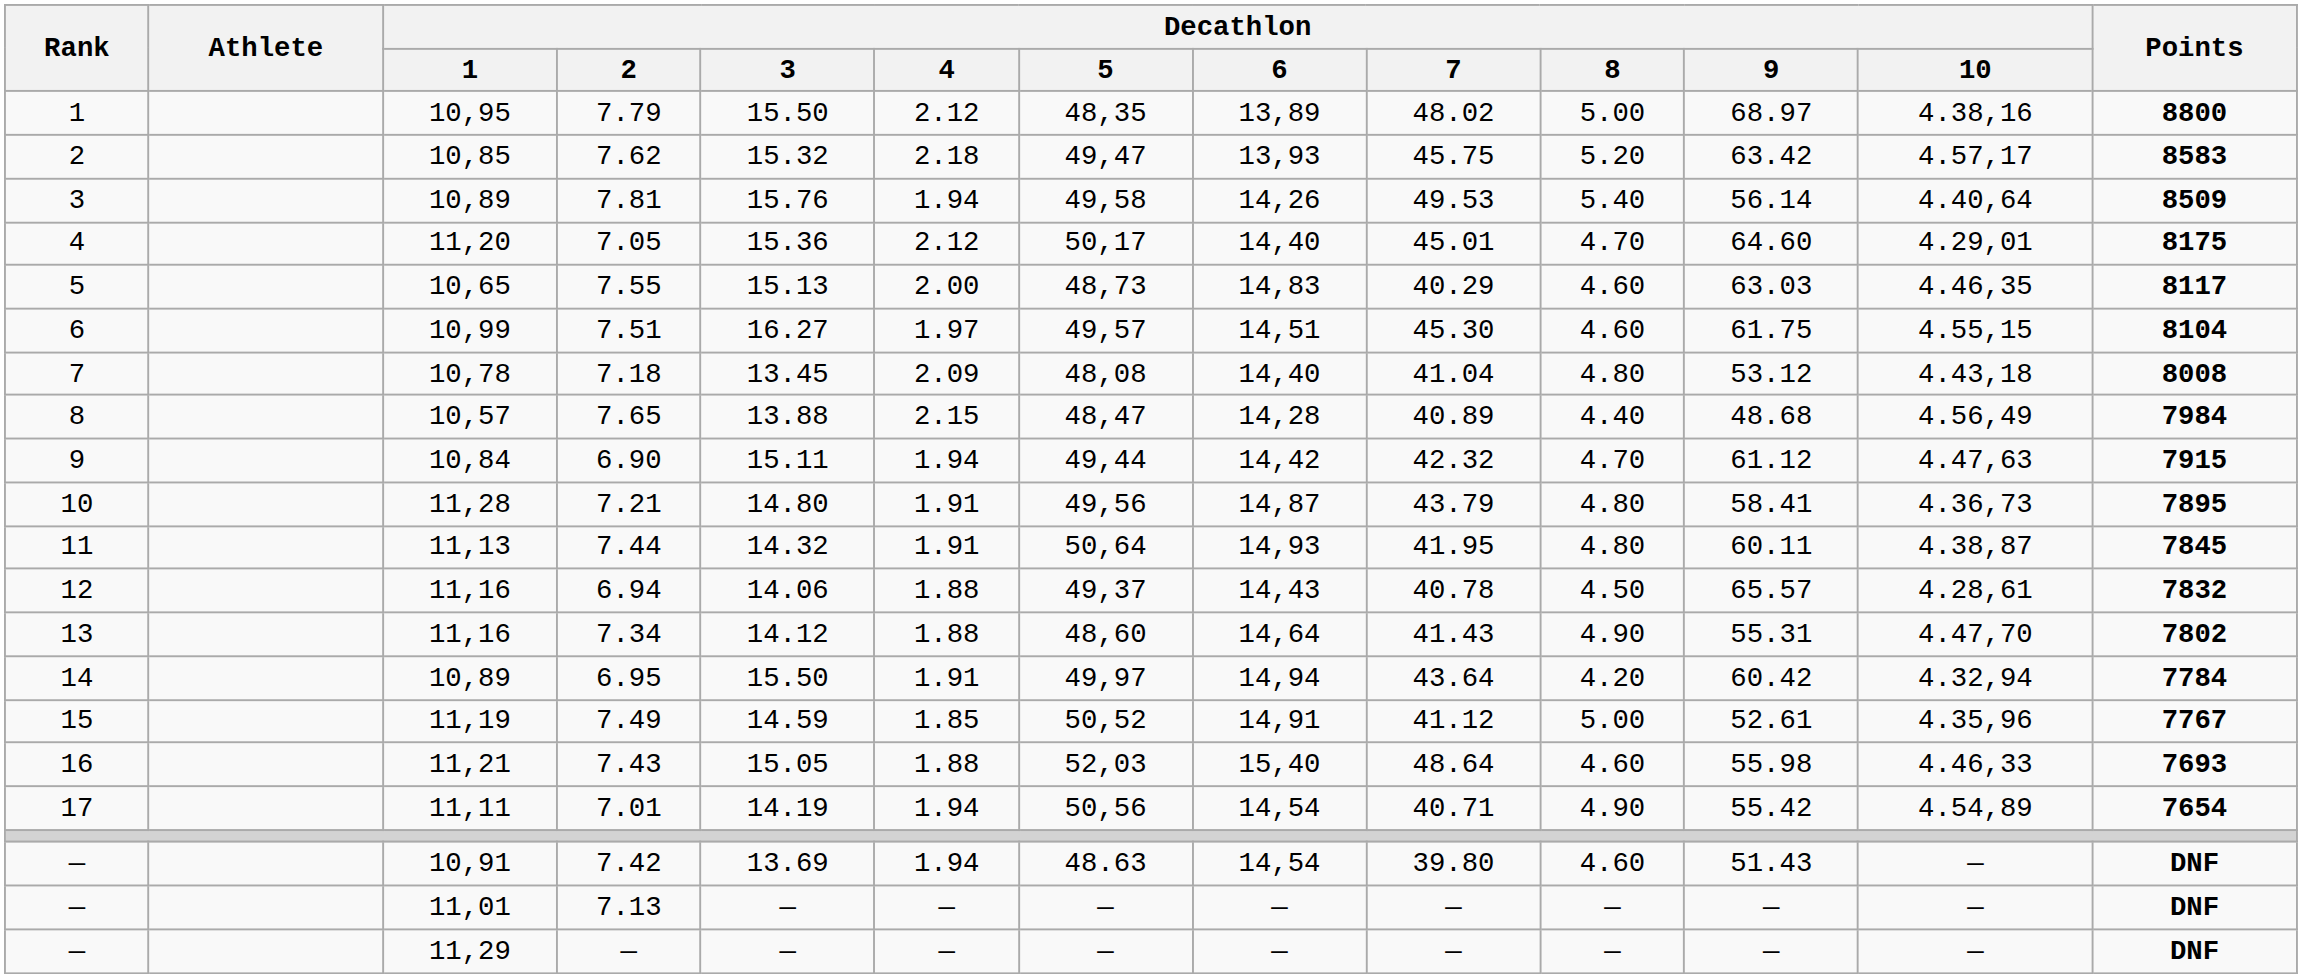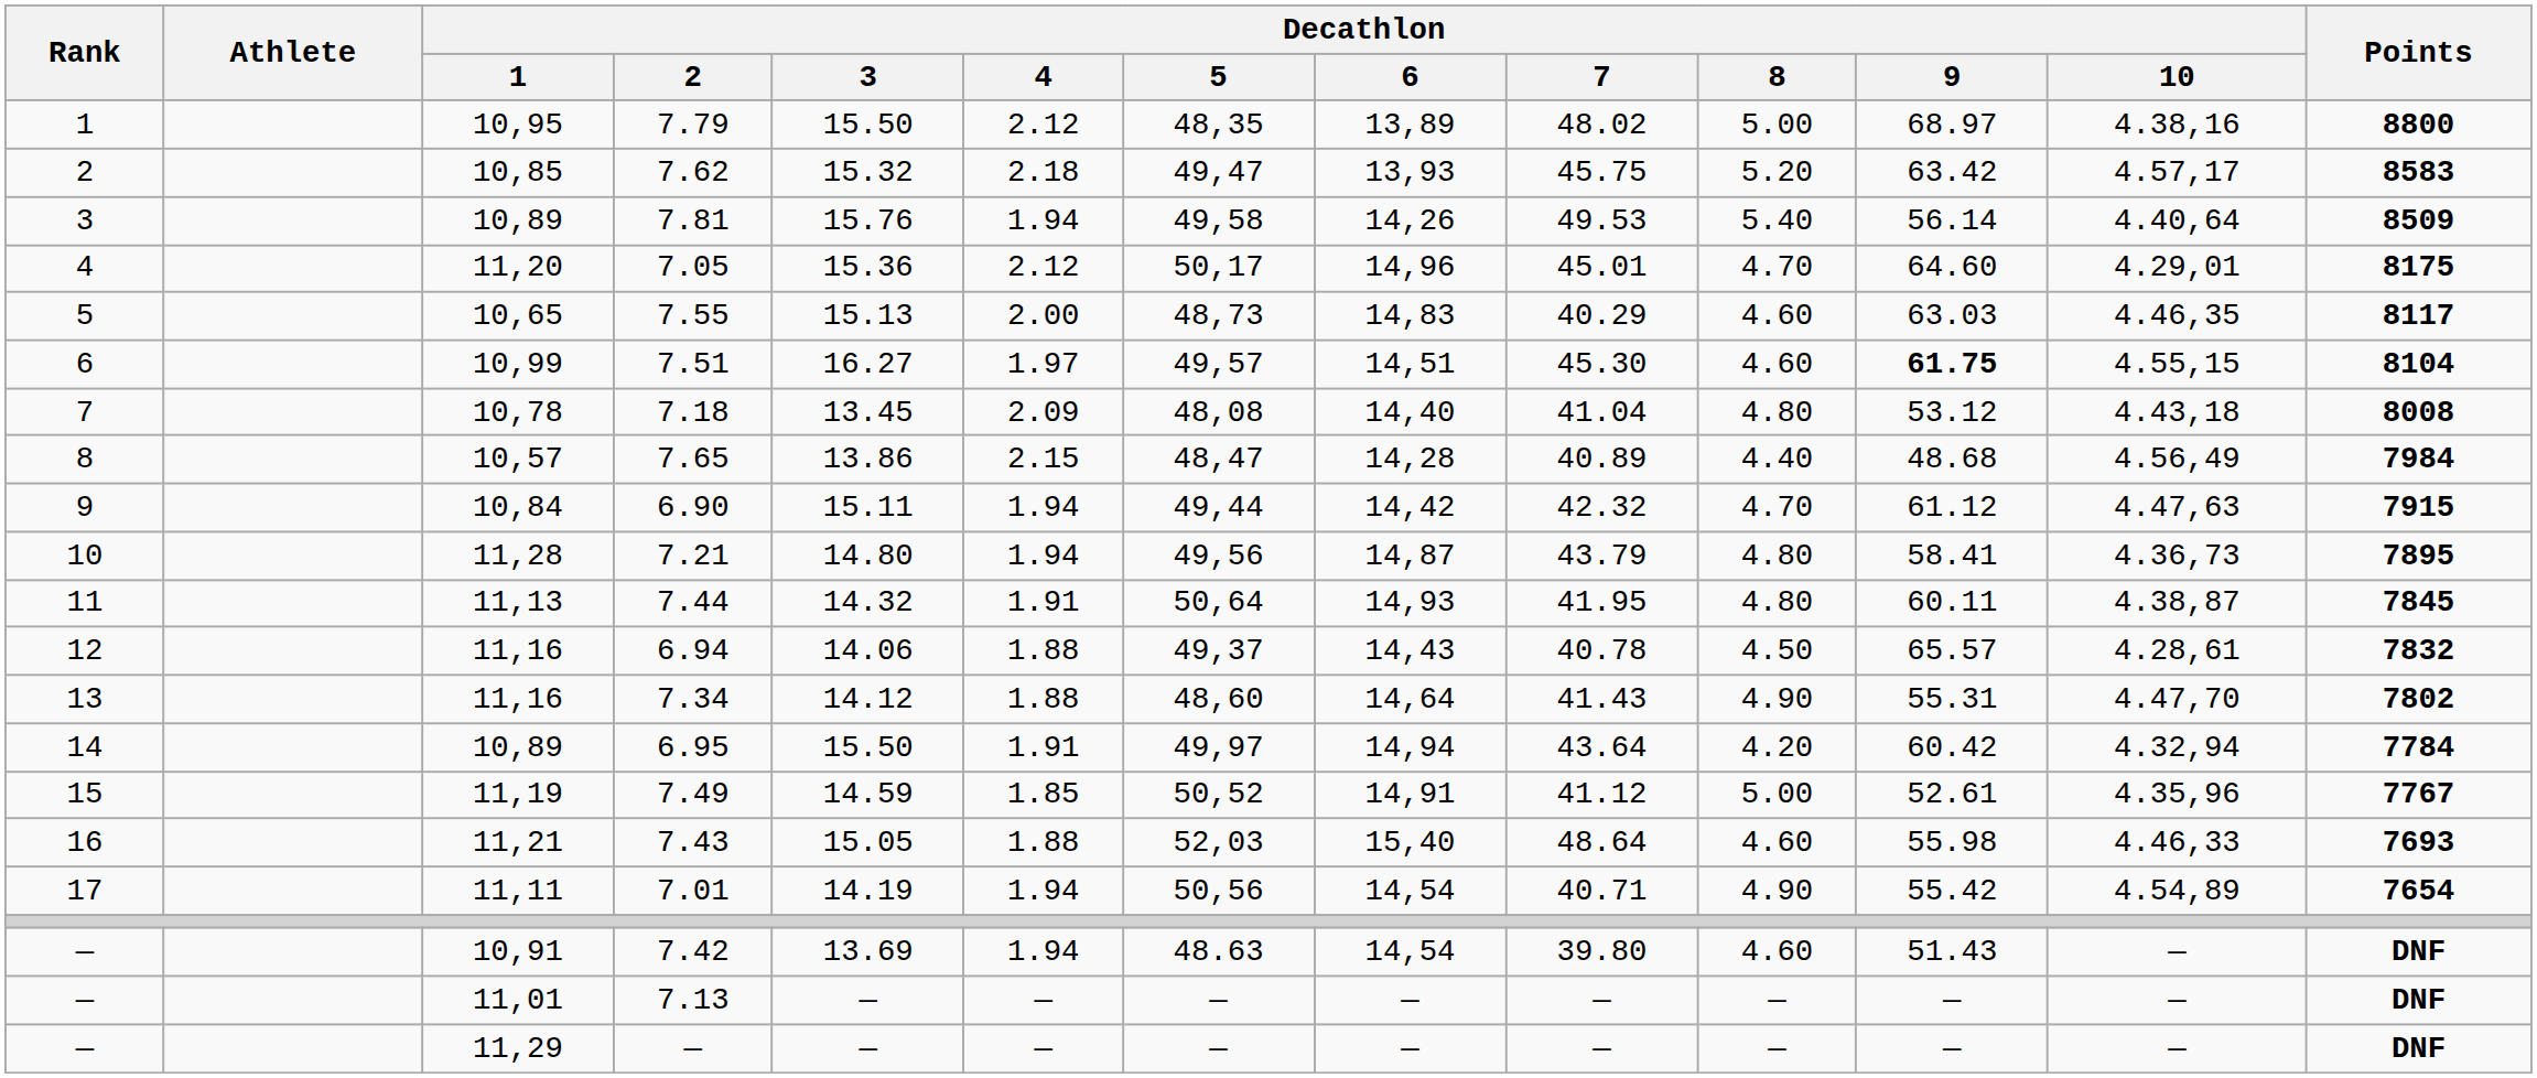 <table class="wikitable" style=" text-align:center; font-size:110%;" width="95%">
 <tr>
 <th rowspan="2">Rank</th>
 <th rowspan="2">Athlete</th>
 <th colspan="10">Decathlon</th>
 <th rowspan="2">Points</th>
 </tr>
 <tr>
 <th>1</th>
 <th>2</th>
 <th>3</th>
 <th>4</th>
 <th>5</th>
 <th>6</th>
 <th>7</th>
 <th>8</th>
 <th>9</th>
 <th>10</th>
 </tr>
 <tr>
 <td>1</td>
 <td align=left></td>
 <td>10,95</td>
 <td>7.79</td>
 <td>15.50</td>
 <td>2.12</td>
 <td>48,35</td>
 <td>13,89</td>
 <td>48.02</td>
 <td>5.00</td>
 <td>68.97</td>
 <td>4.38,16</td>
 <td><strong>8800</strong></td>
 </tr>
 <tr>
 <td>2</td>
 <td align=left></td>
 <td>10,85</td>
 <td>7.62</td>
 <td>15.32</td>
 <td>2.18</td>
 <td>49,47</td>
 <td>13,93</td>
 <td>45.75</td>
 <td>5.20</td>
 <td>63.42</td>
 <td>4.57,17</td>
 <td><strong>8583</strong></td>
 </tr>
 <tr>
 <td>3</td>
 <td align=left></td>
 <td>10,89</td>
 <td>7.81</td>
 <td>15.76</td>
 <td>1.94</td>
 <td>49,58</td>
 <td>14,26</td>
 <td>49.53</td>
 <td>5.40</td>
 <td>56.14</td>
 <td>4.40,64</td>
 <td><strong>8509</strong></td>
 </tr>
 <tr>
 <td>4</td>
 <td align=left></td>
 <td>11,20</td>
 <td>7.05</td>
 <td>15.36</td>
 <td>2.12</td>
 <td>50,17</td>
-<td>14,40</td>
+<td>14,96</td>
 <td>45.01</td>
 <td>4.70</td>
 <td>64.60</td>
 <td>4.29,01</td>
 <td><strong>8175</strong></td>
 </tr>
 <tr>
 <td>5</td>
 <td align=left></td>
 <td>10,65</td>
 <td>7.55</td>
 <td>15.13</td>
 <td>2.00</td>
 <td>48,73</td>
 <td>14,83</td>
 <td>40.29</td>
 <td>4.60</td>
 <td>63.03</td>
 <td>4.46,35</td>
 <td><strong>8117</strong></td>
 </tr>
 <tr>
 <td>6</td>
 <td align=left></td>
 <td>10,99</td>
 <td>7.51</td>
 <td>16.27</td>
 <td>1.97</td>
 <td>49,57</td>
 <td>14,51</td>
 <td>45.30</td>
 <td>4.60</td>
-<td>61.75</td>
+<td><strong>61.75</strong></td>
 <td>4.55,15</td>
 <td><strong>8104</strong></td>
 </tr>
 <tr>
 <td>7</td>
 <td align=left></td>
 <td>10,78</td>
 <td>7.18</td>
 <td>13.45</td>
 <td>2.09</td>
 <td>48,08</td>
 <td>14,40</td>
 <td>41.04</td>
 <td>4.80</td>
 <td>53.12</td>
 <td>4.43,18</td>
 <td><strong>8008</strong></td>
 </tr>
 <tr>
 <td>8</td>
 <td align=left></td>
 <td>10,57</td>
 <td>7.65</td>
-<td>13.88</td>
+<td>13.86</td>
 <td>2.15</td>
 <td>48,47</td>
 <td>14,28</td>
 <td>40.89</td>
 <td>4.40</td>
 <td>48.68</td>
 <td>4.56,49</td>
 <td><strong>7984</strong></td>
 </tr>
 <tr>
 <td>9</td>
 <td align=left></td>
 <td>10,84</td>
 <td>6.90</td>
 <td>15.11</td>
 <td>1.94</td>
 <td>49,44</td>
 <td>14,42</td>
 <td>42.32</td>
 <td>4.70</td>
 <td>61.12</td>
 <td>4.47,63</td>
 <td><strong>7915</strong></td>
 </tr>
 <tr>
 <td>10</td>
 <td align=left></td>
 <td>11,28</td>
 <td>7.21</td>
 <td>14.80</td>
-<td>1.91</td>
+<td>1.94</td>
 <td>49,56</td>
 <td>14,87</td>
 <td>43.79</td>
 <td>4.80</td>
 <td>58.41</td>
 <td>4.36,73</td>
 <td><strong>7895</strong></td>
 </tr>
 <tr>
 <td>11</td>
 <td align=left></td>
 <td>11,13</td>
 <td>7.44</td>
 <td>14.32</td>
 <td>1.91</td>
 <td>50,64</td>
 <td>14,93</td>
 <td>41.95</td>
 <td>4.80</td>
 <td>60.11</td>
 <td>4.38,87</td>
 <td><strong>7845</strong></td>
 </tr>
 <tr>
 <td>12</td>
 <td align=left></td>
 <td>11,16</td>
 <td>6.94</td>
 <td>14.06</td>
 <td>1.88</td>
 <td>49,37</td>
 <td>14,43</td>
 <td>40.78</td>
 <td>4.50</td>
 <td>65.57</td>
 <td>4.28,61</td>
 <td><strong>7832</strong></td>
 </tr>
 <tr>
 <td>13</td>
 <td align=left></td>
 <td>11,16</td>
 <td>7.34</td>
 <td>14.12</td>
 <td>1.88</td>
 <td>48,60</td>
 <td>14,64</td>
 <td>41.43</td>
 <td>4.90</td>
 <td>55.31</td>
 <td>4.47,70</td>
 <td><strong>7802</strong></td>
 </tr>
 <tr>
 <td>14</td>
 <td align=left></td>
 <td>10,89</td>
 <td>6.95</td>
 <td>15.50</td>
 <td>1.91</td>
 <td>49,97</td>
 <td>14,94</td>
 <td>43.64</td>
 <td>4.20</td>
 <td>60.42</td>
 <td>4.32,94</td>
 <td><strong>7784</strong></td>
 </tr>
 <tr>
 <td>15</td>
 <td align=left></td>
 <td>11,19</td>
 <td>7.49</td>
 <td>14.59</td>
 <td>1.85</td>
 <td>50,52</td>
 <td>14,91</td>
 <td>41.12</td>
 <td>5.00</td>
 <td>52.61</td>
 <td>4.35,96</td>
 <td><strong>7767</strong></td>
 </tr>
 <tr>
 <td>16</td>
 <td align=left></td>
 <td>11,21</td>
 <td>7.43</td>
 <td>15.05</td>
 <td>1.88</td>
 <td>52,03</td>
 <td>15,40</td>
 <td>48.64</td>
 <td>4.60</td>
 <td>55.98</td>
 <td>4.46,33</td>
 <td><strong>7693</strong></td>
 </tr>
 <tr>
 <td>17</td>
 <td align=left></td>
 <td>11,11</td>
 <td>7.01</td>
 <td>14.19</td>
 <td>1.94</td>
 <td>50,56</td>
 <td>14,54</td>
 <td>40.71</td>
 <td>4.90</td>
 <td>55.42</td>
 <td>4.54,89</td>
 <td><strong>7654</strong></td>
 </tr>
 <tr>
 <td colspan=13 bgcolor=lightgray></td>
 </tr>
 <tr>
 <td>—</td>
 <td align=left></td>
 <td>10,91</td>
 <td>7.42</td>
 <td>13.69</td>
 <td>1.94</td>
 <td>48.63</td>
 <td>14,54</td>
 <td>39.80</td>
 <td>4.60</td>
 <td>51.43</td>
 <td>—</td>
 <td><strong>DNF</strong></td>
 </tr>
 <tr>
 <td>—</td>
 <td align=left></td>
 <td>11,01</td>
 <td>7.13</td>
 <td>—</td>
 <td>—</td>
 <td>—</td>
 <td>—</td>
 <td>—</td>
 <td>—</td>
 <td>—</td>
 <td>—</td>
 <td><strong>DNF</strong></td>
 </tr>
 <tr>
 <td>—</td>
 <td align=left></td>
 <td>11,29</td>
 <td>—</td>
 <td>—</td>
 <td>—</td>
 <td>—</td>
 <td>—</td>
 <td>—</td>
 <td>—</td>
 <td>—</td>
 <td>—</td>
 <td><strong>DNF</strong></td>
 </tr>
 </table>
